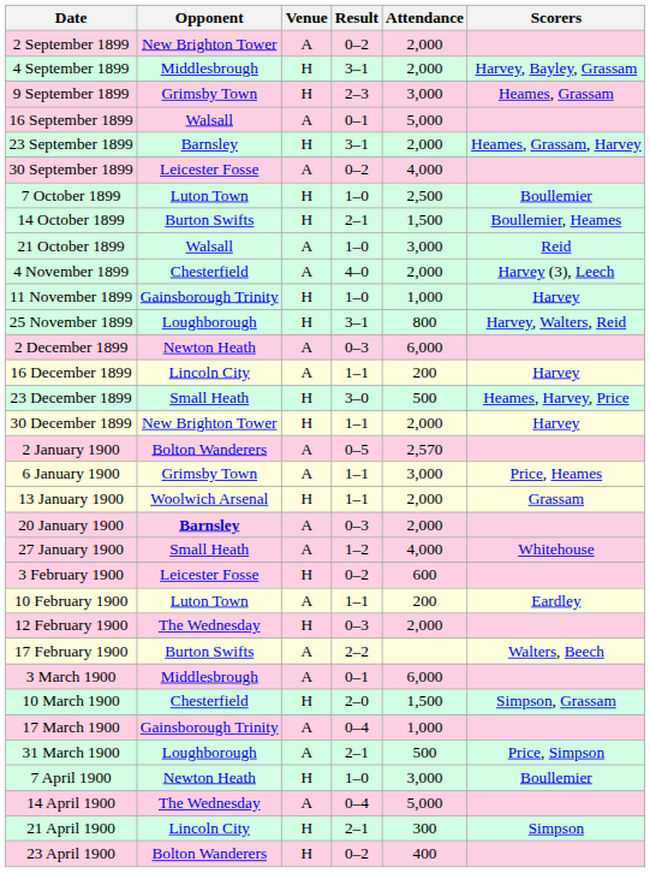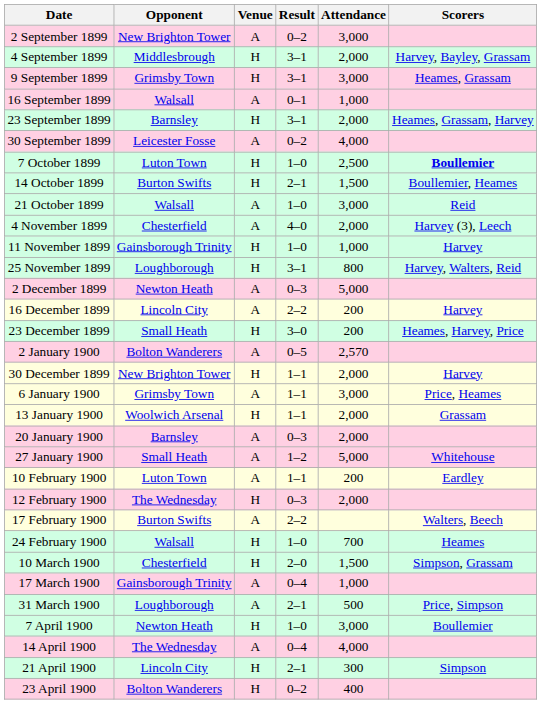 <table class="wikitable sortable" style="font-size:100%; text-align:center">
 <tr>
 <th>Date</th>
 <th>Opponent</th>
 <th>Venue</th>
 <th>Result</th>
 <th>Attendance</th>
 <th>Scorers</th>
 </tr>
 <tr style="background-color: #ffd0e3;">
 <td>2 September 1899</td>
 <td><a href='#'>New Brighton Tower</a></td>
 <td>A</td>
 <td>0–2</td>
-<td>2,000</td>
+<td>3,000</td>
 <td></td>
 </tr>
 <tr style="background-color: #d0ffe3;">
 <td>4 September 1899</td>
 <td><a href='#'>Middlesbrough</a></td>
 <td>H</td>
 <td>3–1</td>
 <td>2,000</td>
 <td><a href='#'>Harvey</a>, <a href='#'>Bayley</a>, <a href='#'>Grassam</a></td>
 </tr>
 <tr style="background-color: #ffd0e3;">
 <td>9 September 1899</td>
 <td><a href='#'>Grimsby Town</a></td>
 <td>H</td>
-<td>2–3</td>
+<td>3–1</td>
 <td>3,000</td>
 <td><a href='#'>Heames</a>, <a href='#'>Grassam</a></td>
 </tr>
 <tr style="background-color: #ffd0e3;">
 <td>16 September 1899</td>
 <td><a href='#'>Walsall</a></td>
 <td>A</td>
 <td>0–1</td>
-<td>5,000</td>
+<td>1,000</td>
 <td></td>
 </tr>
 <tr style="background-color: #d0ffe3;">
 <td>23 September 1899</td>
 <td><a href='#'>Barnsley</a></td>
 <td>H</td>
 <td>3–1</td>
 <td>2,000</td>
 <td><a href='#'>Heames</a>, <a href='#'>Grassam</a>, <a href='#'>Harvey</a></td>
 </tr>
 <tr style="background-color: #ffd0e3;">
 <td>30 September 1899</td>
 <td><a href='#'>Leicester Fosse</a></td>
 <td>A</td>
 <td>0–2</td>
 <td>4,000</td>
 <td></td>
 </tr>
 <tr style="background-color: #d0ffe3;">
 <td>7 October 1899</td>
 <td><a href='#'>Luton Town</a></td>
 <td>H</td>
 <td>1–0</td>
 <td>2,500</td>
-<td><a href='#'>Boullemier</a></td>
+<td><strong><a href='#'>Boullemier</a></strong></td>
 </tr>
 <tr style="background-color: #d0ffe3;">
 <td>14 October 1899</td>
 <td><a href='#'>Burton Swifts</a></td>
 <td>H</td>
 <td>2–1</td>
 <td>1,500</td>
 <td><a href='#'>Boullemier</a>, <a href='#'>Heames</a></td>
 </tr>
 <tr style="background-color: #d0ffe3;">
 <td>21 October 1899</td>
 <td><a href='#'>Walsall</a></td>
 <td>A</td>
 <td>1–0</td>
 <td>3,000</td>
 <td><a href='#'>Reid</a></td>
 </tr>
 <tr style="background-color: #d0ffe3;">
 <td>4 November 1899</td>
 <td><a href='#'>Chesterfield</a></td>
 <td>A</td>
 <td>4–0</td>
 <td>2,000</td>
 <td><a href='#'>Harvey</a> (3), <a href='#'>Leech</a></td>
 </tr>
 <tr style="background-color: #d0ffe3;">
 <td>11 November 1899</td>
 <td><a href='#'>Gainsborough Trinity</a></td>
 <td>H</td>
 <td>1–0</td>
 <td>1,000</td>
 <td><a href='#'>Harvey</a></td>
 </tr>
 <tr style="background-color: #d0ffe3;">
 <td>25 November 1899</td>
 <td><a href='#'>Loughborough</a></td>
 <td>H</td>
 <td>3–1</td>
 <td>800</td>
 <td><a href='#'>Harvey</a>, <a href='#'>Walters</a>, <a href='#'>Reid</a></td>
 </tr>
 <tr style="background-color: #ffd0e3;">
 <td>2 December 1899</td>
 <td><a href='#'>Newton Heath</a></td>
 <td>A</td>
 <td>0–3</td>
-<td>6,000</td>
+<td>5,000</td>
 <td></td>
 </tr>
 <tr style="background-color: #ffffdd;">
 <td>16 December 1899</td>
 <td><a href='#'>Lincoln City</a></td>
 <td>A</td>
-<td>1–1</td>
+<td>2–2</td>
 <td>200</td>
 <td><a href='#'>Harvey</a></td>
 </tr>
 <tr style="background-color: #d0ffe3;">
 <td>23 December 1899</td>
 <td><a href='#'>Small Heath</a></td>
 <td>H</td>
 <td>3–0</td>
-<td>500</td>
+<td>200</td>
 <td><a href='#'>Heames</a>, <a href='#'>Harvey</a>, <a href='#'>Price</a></td>
+</tr>
+<tr style="background-color: #ffd0e3;">
+<td>2 January 1900</td>
+<td><a href='#'>Bolton Wanderers</a></td>
+<td>A</td>
+<td>0–5</td>
+<td>2,570</td>
+<td></td>
 </tr>
 <tr style="background-color: #ffffdd;">
 <td>30 December 1899</td>
 <td><a href='#'>New Brighton Tower</a></td>
 <td>H</td>
 <td>1–1</td>
 <td>2,000</td>
 <td><a href='#'>Harvey</a></td>
-</tr>
-<tr style="background-color: #ffd0e3;">
-<td>2 January 1900</td>
-<td><a href='#'>Bolton Wanderers</a></td>
-<td>A</td>
-<td>0–5</td>
-<td>2,570</td>
-<td></td>
 </tr>
 <tr style="background-color: #ffffdd;">
 <td>6 January 1900</td>
 <td><a href='#'>Grimsby Town</a></td>
 <td>A</td>
 <td>1–1</td>
 <td>3,000</td>
 <td><a href='#'>Price</a>, <a href='#'>Heames</a></td>
 </tr>
 <tr style="background-color: #ffffdd;">
 <td>13 January 1900</td>
 <td><a href='#'>Woolwich Arsenal</a></td>
 <td>H</td>
 <td>1–1</td>
 <td>2,000</td>
 <td><a href='#'>Grassam</a></td>
 </tr>
 <tr style="background-color: #ffd0e3;">
 <td>20 January 1900</td>
-<td><strong><a href='#'>Barnsley</a></strong></td>
+<td><a href='#'>Barnsley</a></td>
 <td>A</td>
 <td>0–3</td>
 <td>2,000</td>
 <td></td>
 </tr>
 <tr style="background-color: #ffd0e3;">
 <td>27 January 1900</td>
 <td><a href='#'>Small Heath</a></td>
 <td>A</td>
 <td>1–2</td>
-<td>4,000</td>
+<td>5,000</td>
 <td><a href='#'>Whitehouse</a></td>
-</tr>
-<tr style="background-color: #ffd0e3;">
-<td>3 February 1900</td>
-<td><a href='#'>Leicester Fosse</a></td>
-<td>H</td>
-<td>0–2</td>
-<td>600</td>
-<td></td>
 </tr>
 <tr style="background-color: #ffffdd;">
 <td>10 February 1900</td>
 <td><a href='#'>Luton Town</a></td>
 <td>A</td>
 <td>1–1</td>
 <td>200</td>
 <td><a href='#'>Eardley</a></td>
 </tr>
 <tr style="background-color: #ffd0e3;">
 <td>12 February 1900</td>
 <td><a href='#'>The Wednesday</a></td>
 <td>H</td>
 <td>0–3</td>
 <td>2,000</td>
 <td></td>
 </tr>
 <tr style="background-color: #ffffdd;">
 <td>17 February 1900</td>
 <td><a href='#'>Burton Swifts</a></td>
 <td>A</td>
 <td>2–2</td>
 <td></td>
 <td><a href='#'>Walters</a>, <a href='#'>Beech</a></td>
 </tr>
-<tr style="background-color: #ffd0e3;">
-<td>3 March 1900</td>
-<td><a href='#'>Middlesbrough</a></td>
-<td>A</td>
-<td>0–1</td>
-<td>6,000</td>
-<td></td>
+<tr style="background-color: #d0ffe3;">
+<td>24 February 1900</td>
+<td><a href='#'>Walsall</a></td>
+<td>H</td>
+<td>1–0</td>
+<td>700</td>
+<td><a href='#'>Heames</a></td>
 </tr>
 <tr style="background-color: #d0ffe3;">
 <td>10 March 1900</td>
 <td><a href='#'>Chesterfield</a></td>
 <td>H</td>
 <td>2–0</td>
 <td>1,500</td>
 <td><a href='#'>Simpson</a>, <a href='#'>Grassam</a></td>
 </tr>
 <tr style="background-color: #ffd0e3;">
 <td>17 March 1900</td>
 <td><a href='#'>Gainsborough Trinity</a></td>
 <td>A</td>
 <td>0–4</td>
 <td>1,000</td>
 <td></td>
 </tr>
 <tr style="background-color: #d0ffe3;">
 <td>31 March 1900</td>
 <td><a href='#'>Loughborough</a></td>
 <td>A</td>
 <td>2–1</td>
 <td>500</td>
 <td><a href='#'>Price</a>, <a href='#'>Simpson</a></td>
 </tr>
 <tr style="background-color: #d0ffe3;">
 <td>7 April 1900</td>
 <td><a href='#'>Newton Heath</a></td>
 <td>H</td>
 <td>1–0</td>
 <td>3,000</td>
 <td><a href='#'>Boullemier</a></td>
 </tr>
 <tr style="background-color: #ffd0e3;">
 <td>14 April 1900</td>
 <td><a href='#'>The Wednesday</a></td>
 <td>A</td>
 <td>0–4</td>
-<td>5,000</td>
+<td>4,000</td>
 <td></td>
 </tr>
 <tr style="background-color: #d0ffe3;">
 <td>21 April 1900</td>
 <td><a href='#'>Lincoln City</a></td>
 <td>H</td>
 <td>2–1</td>
 <td>300</td>
 <td><a href='#'>Simpson</a></td>
 </tr>
 <tr style="background-color: #ffd0e3;">
 <td>23 April 1900</td>
 <td><a href='#'>Bolton Wanderers</a></td>
 <td>H</td>
 <td>0–2</td>
 <td>400</td>
 <td></td>
 </tr>
 </table>
